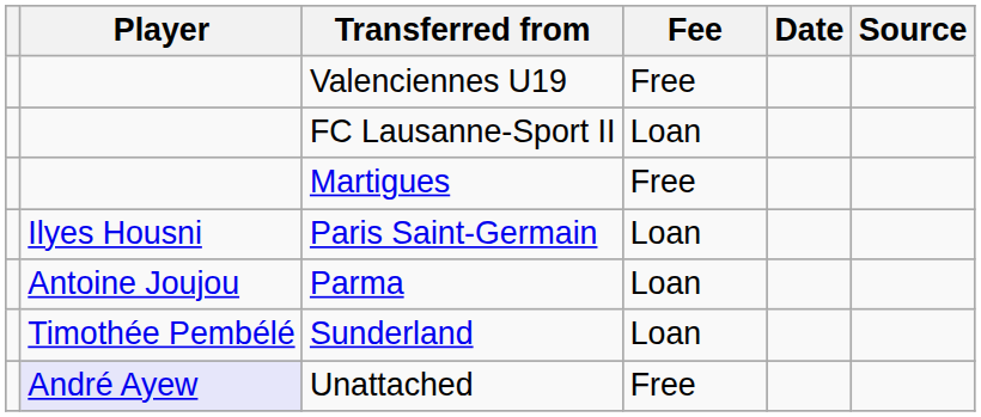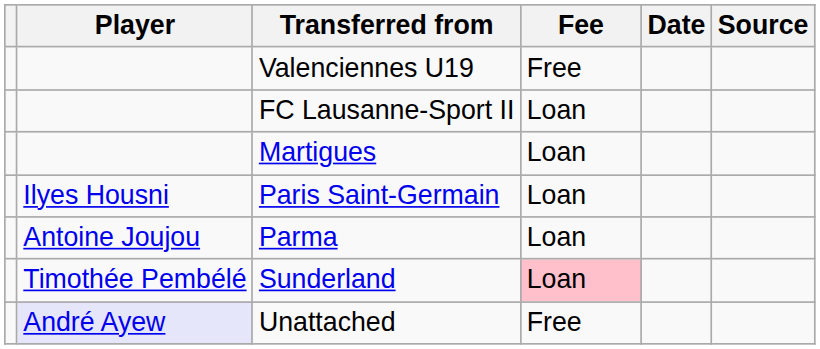 <table class="wikitable plainrowheaders sortable">
 <tr>
 <th></th>
 <th scope="col">Player</th>
 <th>Transferred from</th>
 <th style="width: 65px;">Fee</th>
 <th scope="col">Date</th>
 <th scope="col">Source</th>
 </tr>
 <tr>
 <td align="center"></td>
 <td></td>
 <td> Valenciennes U19</td>
 <td>Free</td>
 <td></td>
 <td></td>
 </tr>
 <tr>
 <td align="center"></td>
 <td></td>
 <td> FC Lausanne-Sport II</td>
 <td>Loan</td>
 <td></td>
 <td></td>
 </tr>
 <tr>
 <td align="center"></td>
 <td></td>
 <td> <a href='#'>Martigues</a></td>
-<td>Free</td>
+<td>Loan</td>
 <td></td>
 <td></td>
 </tr>
 <tr>
 <td align="center"></td>
 <td> <a href='#'>Ilyes Housni</a></td>
 <td> <a href='#'>Paris Saint-Germain</a></td>
 <td>Loan</td>
 <td></td>
 <td></td>
 </tr>
 <tr>
 <td align="center"></td>
 <td> <a href='#'>Antoine Joujou</a></td>
 <td> <a href='#'>Parma</a></td>
 <td>Loan</td>
 <td></td>
 <td></td>
 </tr>
 <tr>
 <td align="center"></td>
 <td> <a href='#'>Timothée Pembélé</a></td>
 <td> <a href='#'>Sunderland</a></td>
-<td>Loan</td>
+<td style="background: pink;">Loan</td>
 <td></td>
 <td></td>
 </tr>
 <tr>
 <td align="center"></td>
 <td style="background: lavender;"> <a href='#'>André Ayew</a></td>
 <td>Unattached</td>
 <td>Free</td>
 <td></td>
 <td></td>
 </tr>
 </table>
